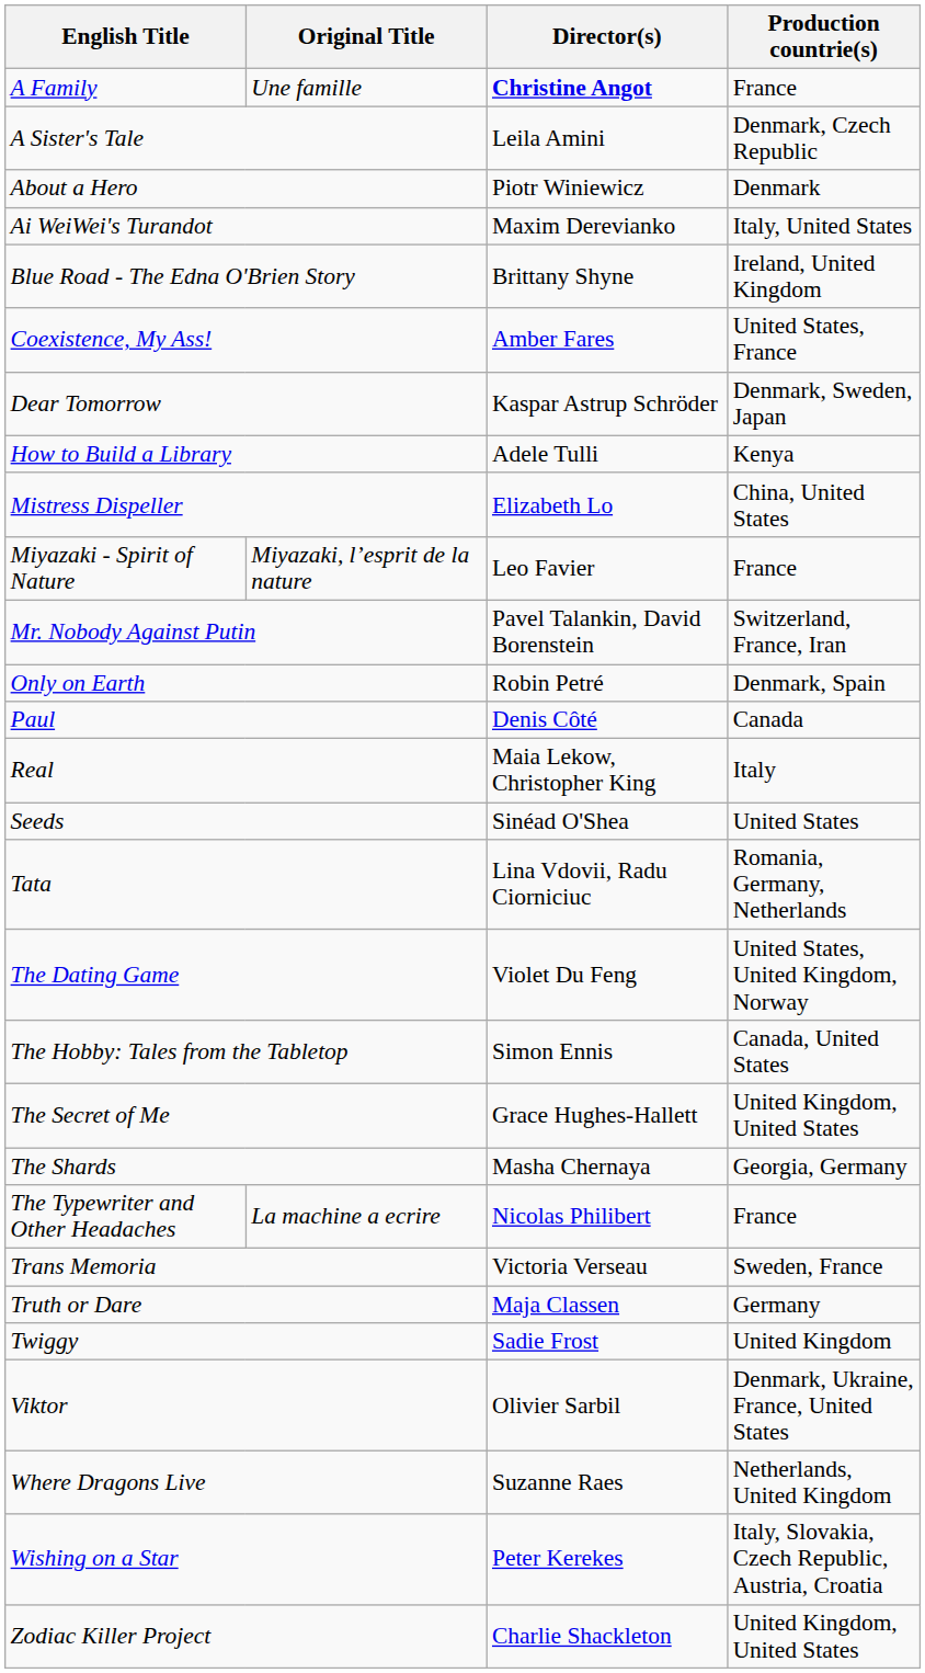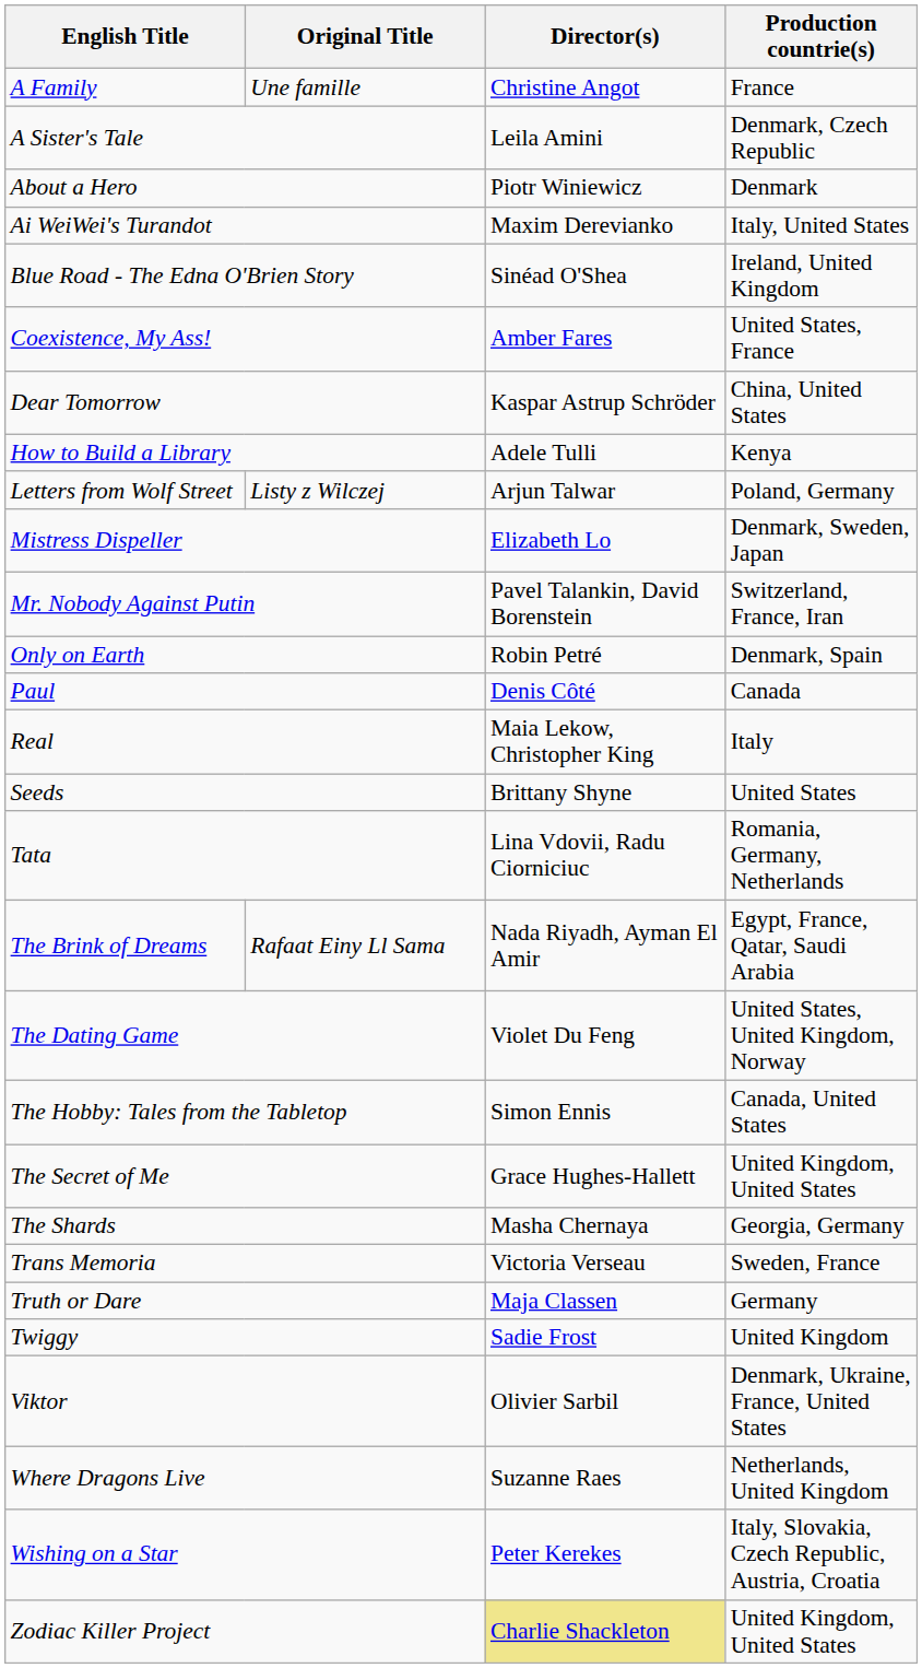 <table class="wikitable" style="width:100%; margin-bottom:4px">
 <tr>
 <th scope="col" width="25%">English Title</th>
 <th scope="col" width="25%">Original Title</th>
 <th scope="col" width="25%">Director(s)</th>
 <th scope="col" width="20%">Production countrie(s)</th>
 </tr>
 <tr>
 <td><em><a href='#'>A Family</a></em></td>
 <td><em>Une famille</em></td>
-<td><strong><a href='#'>Christine Angot</a></strong></td>
+<td><a href='#'>Christine Angot</a></td>
 <td>France</td>
 </tr>
 <tr>
 <td colspan="2"><em>A Sister's Tale</em></td>
 <td>Leila Amini</td>
 <td>Denmark, Czech Republic</td>
 </tr>
 <tr>
 <td colspan="2"><em>About a Hero</em></td>
 <td>Piotr Winiewicz</td>
 <td>Denmark</td>
 </tr>
 <tr>
 <td colspan="2"><em>Ai WeiWei's Turandot</em></td>
 <td>Maxim Derevianko</td>
 <td>Italy, United States</td>
 </tr>
 <tr>
 <td colspan="2"><em>Blue Road - The Edna O'Brien Story</em></td>
-<td>Brittany Shyne</td>
+<td>Sinéad O'Shea</td>
 <td>Ireland, United Kingdom</td>
 </tr>
 <tr>
 <td colspan="2"><em><a href='#'>Coexistence, My Ass!</a></em></td>
 <td><a href='#'>Amber Fares</a></td>
 <td>United States, France</td>
 </tr>
 <tr>
 <td colspan="2"><em>Dear Tomorrow</em></td>
 <td>Kaspar Astrup Schröder</td>
-<td>Denmark, Sweden, Japan</td>
+<td>China, United States</td>
 </tr>
 <tr>
 <td colspan="2"><em><a href='#'>How to Build a Library</a></em></td>
 <td>Adele Tulli</td>
 <td>Kenya</td>
 </tr>
 <tr>
+<td><em>Letters from Wolf Street</em></td>
+<td><em>Listy z Wilczej</em></td>
+<td>Arjun Talwar</td>
+<td>Poland, Germany</td>
+</tr>
+<tr>
 <td colspan="2"><em><a href='#'>Mistress Dispeller</a></em></td>
 <td><a href='#'>Elizabeth Lo</a></td>
-<td>China, United States</td>
-</tr>
-<tr>
-<td><em>Miyazaki - Spirit of Nature</em></td>
-<td><em>Miyazaki, l’esprit de la nature</em></td>
-<td>Leo Favier</td>
-<td>France</td>
+<td>Denmark, Sweden, Japan</td>
 </tr>
 <tr>
 <td colspan="2"><em><a href='#'>Mr. Nobody Against Putin</a></em></td>
 <td>Pavel Talankin, David Borenstein</td>
 <td>Switzerland, France, Iran</td>
 </tr>
 <tr>
 <td colspan="2"><em><a href='#'>Only on Earth</a></em></td>
 <td>Robin Petré</td>
 <td>Denmark, Spain</td>
 </tr>
 <tr>
 <td colspan="2"><em><a href='#'>Paul</a></em></td>
 <td><a href='#'>Denis Côté</a></td>
 <td>Canada</td>
 </tr>
 <tr>
 <td colspan="2"><em>Real</em></td>
 <td>Maia Lekow, Christopher King</td>
 <td>Italy</td>
 </tr>
 <tr>
 <td colspan="2"><em>Seeds</em></td>
-<td>Sinéad O'Shea</td>
+<td>Brittany Shyne</td>
 <td>United States</td>
 </tr>
 <tr>
 <td colspan="2"><em>Tata</em></td>
 <td>Lina Vdovii, Radu Ciorniciuc</td>
 <td>Romania, Germany, Netherlands</td>
+</tr>
+<tr>
+<td><em><a href='#'>The Brink of Dreams</a></em></td>
+<td><em>Rafaat Einy Ll Sama</em></td>
+<td>Nada Riyadh, Ayman El Amir</td>
+<td>Egypt, France, Qatar, Saudi Arabia</td>
 </tr>
 <tr>
 <td colspan="2"><em><a href='#'>The Dating Game</a></em></td>
 <td>Violet Du Feng</td>
 <td>United States, United Kingdom, Norway</td>
 </tr>
 <tr>
 <td colspan="2"><em>The Hobby: Tales from the Tabletop</em></td>
 <td>Simon Ennis</td>
 <td>Canada, United States</td>
 </tr>
 <tr>
 <td colspan="2"><em>The Secret of Me</em></td>
 <td>Grace Hughes-Hallett</td>
 <td>United Kingdom, United States</td>
 </tr>
 <tr>
 <td colspan="2"><em>The Shards</em></td>
 <td>Masha Chernaya</td>
 <td>Georgia, Germany</td>
-</tr>
-<tr>
-<td><em>The Typewriter and Other Headaches</em></td>
-<td><em>La machine a ecrire</em></td>
-<td><a href='#'>Nicolas Philibert</a></td>
-<td>France</td>
 </tr>
 <tr>
 <td colspan="2"><em>Trans Memoria</em></td>
 <td>Victoria Verseau</td>
 <td>Sweden, France</td>
 </tr>
 <tr>
 <td colspan="2"><em>Truth or Dare</em></td>
 <td><a href='#'>Maja Classen</a></td>
 <td>Germany</td>
 </tr>
 <tr>
 <td colspan="2"><em>Twiggy</em></td>
 <td><a href='#'>Sadie Frost</a></td>
 <td>United Kingdom</td>
 </tr>
 <tr>
 <td colspan="2"><em>Viktor</em></td>
 <td>Olivier Sarbil</td>
 <td>Denmark, Ukraine, France, United States</td>
 </tr>
 <tr>
 <td colspan="2"><em>Where Dragons Live</em></td>
 <td>Suzanne Raes</td>
 <td>Netherlands, United Kingdom</td>
 </tr>
 <tr>
 <td colspan="2"><em><a href='#'>Wishing on a Star</a></em></td>
 <td><a href='#'>Peter Kerekes</a></td>
 <td>Italy, Slovakia, Czech Republic, Austria, Croatia</td>
 </tr>
 <tr>
 <td colspan="2"><em>Zodiac Killer Project</em></td>
-<td><a href='#'>Charlie Shackleton</a></td>
+<td style="background: khaki;"><a href='#'>Charlie Shackleton</a></td>
 <td>United Kingdom, United States</td>
 </tr>
 <tr>
 </tr>
 </table>
